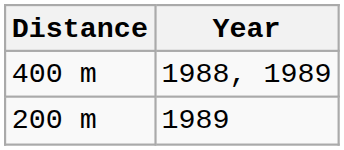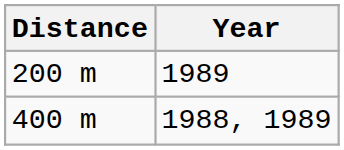 <table class="wikitable">
 <tr>
 <th>Distance</th>
 <th>Year</th>
 </tr>
 <tr>
+<td>200 m</td>
+<td>1989</td>
+</tr>
+<tr>
 <td>400 m</td>
 <td>1988, 1989</td>
 </tr>
-<tr>
-<td>200 m</td>
-<td>1989</td>
-</tr>
 </table>
